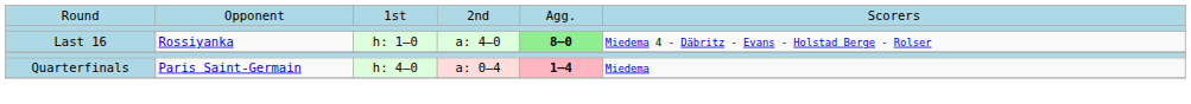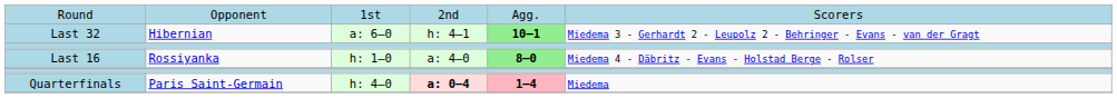 <table class="wikitable" style="text-align:center">
 <tr bgcolor=lightblue>
 <td width=150px>Round</td>
 <td width=200px>Opponent</td>
 <td width=80px>1st</td>
 <td width=80px>2nd</td>
 <td width=80px>Agg.</td>
 <td width=600px>Scorers</td>
+</tr>
+<tr>
+<td bgcolor=lightblue>Last 32</td>
+<td align=left> <a href='#'>Hibernian</a></td>
+<td bgcolor="#ddffdd">a: 6–0</td>
+<td bgcolor="#ddffdd">h: 4–1</td>
+<td bgcolor=lightgreen><strong>10–1</strong></td>
+<td align=left><small><a href='#'>Miedema</a> 3 - <a href='#'>Gerhardt</a> 2 - <a href='#'>Leupolz</a> 2 - <a href='#'>Behringer</a> - <a href='#'>Evans</a> - <a href='#'>van der Gragt</a></small></td>
 </tr>
 <tr bgcolor=lightblue>
 <td colspan=6></td>
 </tr>
 <tr>
 <td bgcolor=lightblue>Last 16</td>
 <td align=left> <a href='#'>Rossiyanka</a></td>
 <td bgcolor="#ddffdd">h: 1–0</td>
 <td bgcolor="#ddffdd">a: 4–0</td>
 <td bgcolor=lightgreen><strong>8–0</strong></td>
 <td align=left><small><a href='#'>Miedema</a> 4 - <a href='#'>Däbritz</a> - <a href='#'>Evans</a> - <a href='#'>Holstad Berge</a> - <a href='#'>Rolser</a></small></td>
 </tr>
 <tr>
 </tr>
 <tr bgcolor=lightblue>
 <td colspan=6></td>
 </tr>
 <tr>
 <td bgcolor=lightblue>Quarterfinals</td>
 <td align=left> <a href='#'>Paris Saint-Germain</a></td>
 <td bgcolor="#ddffdd">h: 4–0</td>
-<td bgcolor="#ffdddd">a: 0–4</td>
+<td bgcolor="#ffdddd"><strong>a: 0–4</strong></td>
 <td bgcolor=lightpink><strong>1–4</strong></td>
 <td align=left><small><a href='#'>Miedema</a></small></td>
 </tr>
 <tr>
 </tr>
 </table>
